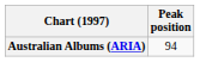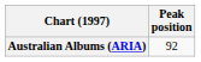 <table class="wikitable plainrowheaders" style="text-align:center">
 <tr>
 <th scope="col">Chart (1997)</th>
 <th scope="col">Peak<br>position</th>
 </tr>
 <tr>
 <th scope="row">Australian Albums (<a href='#'>ARIA</a>)</th>
-<td>94</td>
+<td>92</td>
 </tr>
 </table>
